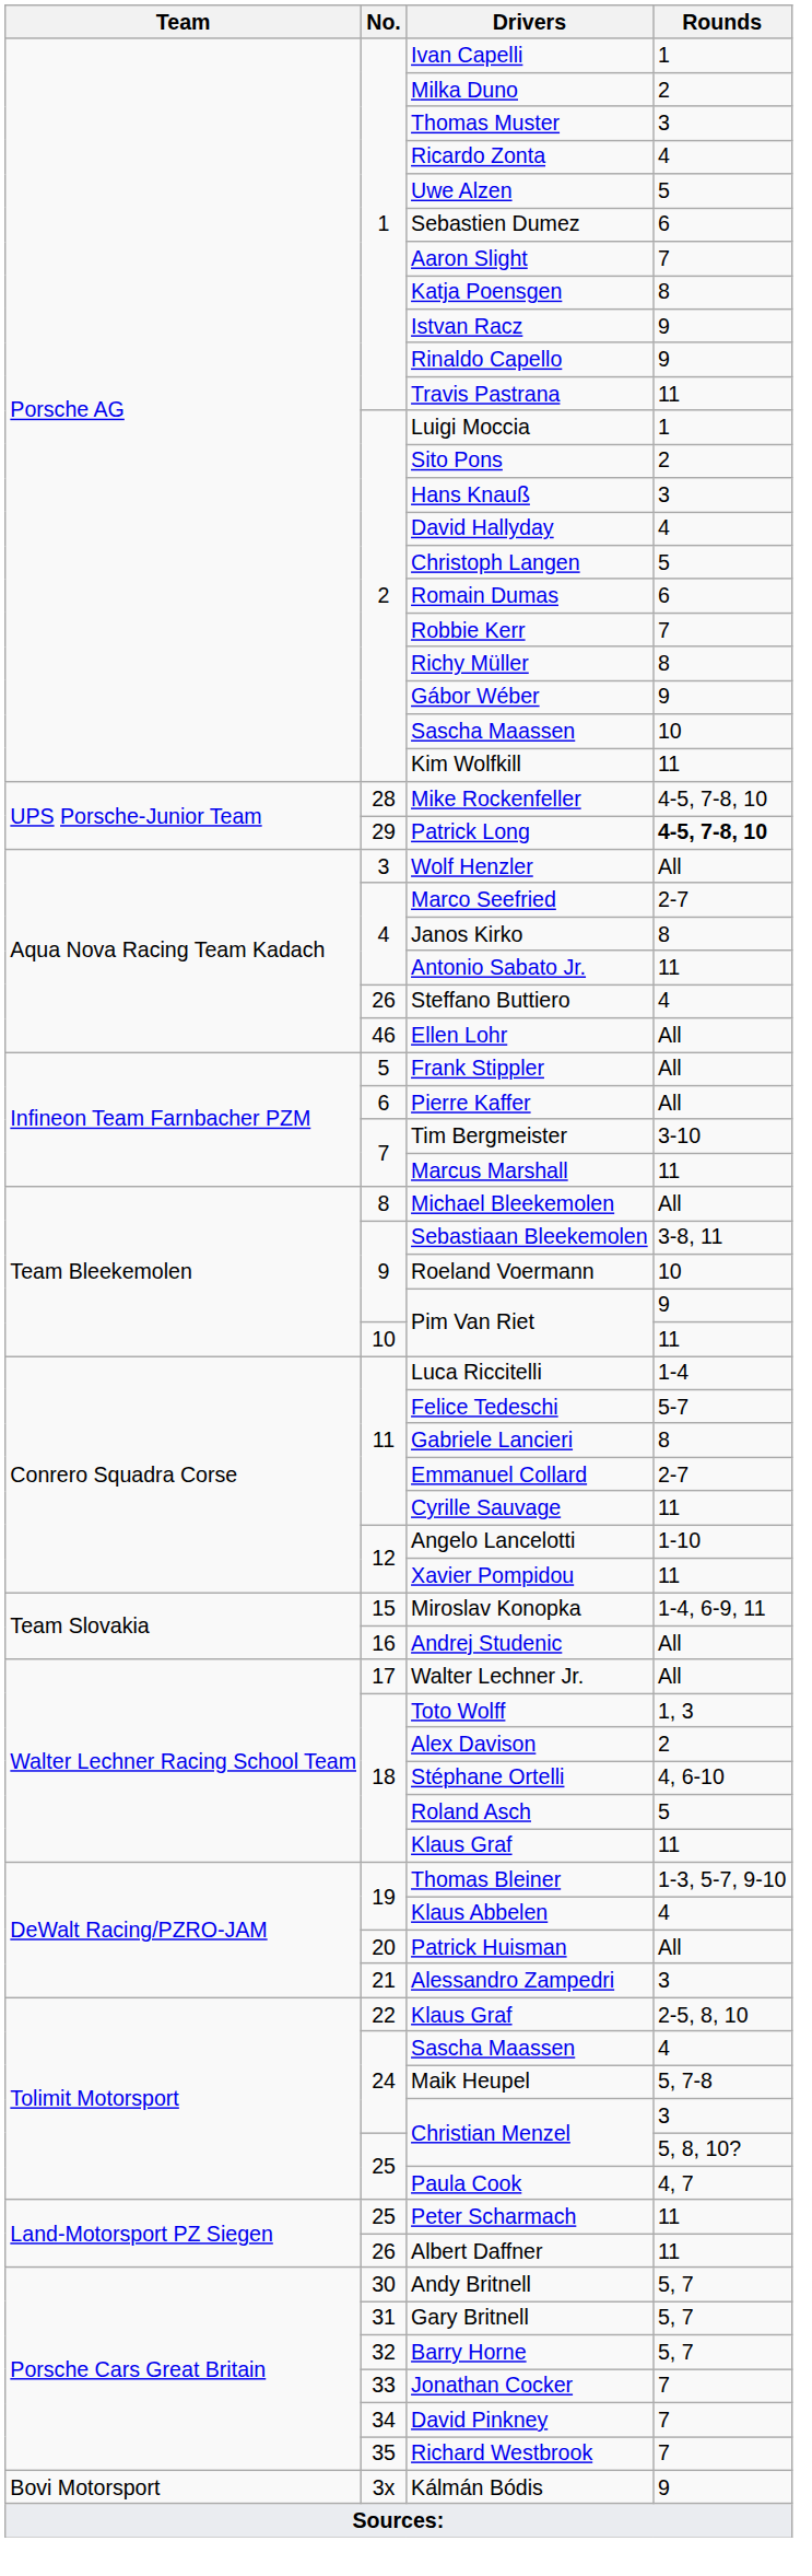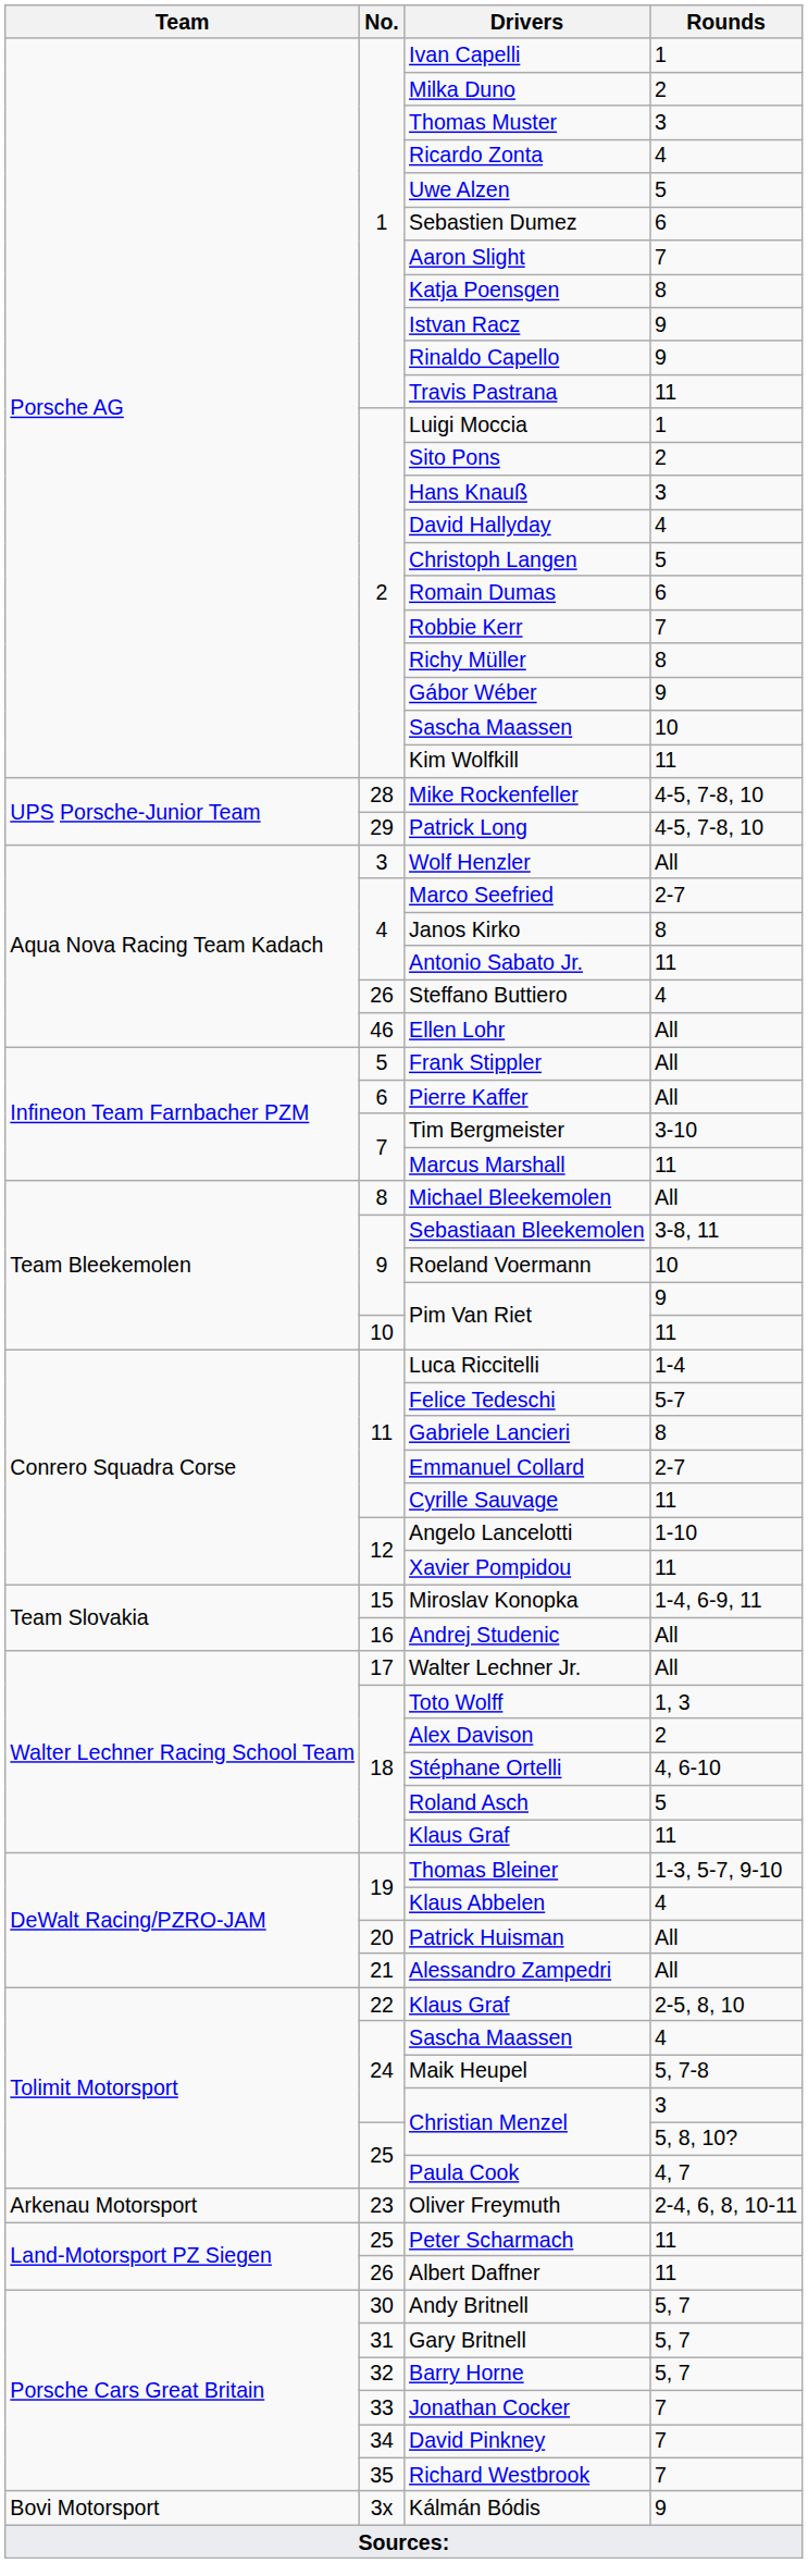 <table class="wikitable" style="font-size: 85%;">
 <tr>
 <th>Team</th>
 <th>No.</th>
 <th>Drivers</th>
 <th>Rounds</th>
 </tr>
 <tr>
 <td rowspan=22> <a href='#'>Porsche AG</a></td>
 <td rowspan=11 align="center">1</td>
 <td> <a href='#'>Ivan Capelli</a></td>
 <td>1</td>
 </tr>
 <tr>
 <td> <a href='#'>Milka Duno</a></td>
 <td>2</td>
 </tr>
 <tr>
 <td> <a href='#'>Thomas Muster</a></td>
 <td>3</td>
 </tr>
 <tr>
 <td> <a href='#'>Ricardo Zonta</a></td>
 <td>4</td>
 </tr>
 <tr>
 <td> <a href='#'>Uwe Alzen</a></td>
 <td>5</td>
 </tr>
 <tr>
 <td> Sebastien Dumez</td>
 <td>6</td>
 </tr>
 <tr>
 <td> <a href='#'>Aaron Slight</a></td>
 <td>7</td>
 </tr>
 <tr>
 <td> <a href='#'>Katja Poensgen</a></td>
 <td>8</td>
 </tr>
 <tr>
 <td> <a href='#'>Istvan Racz</a></td>
 <td>9</td>
 </tr>
 <tr>
 <td> <a href='#'>Rinaldo Capello</a></td>
 <td>9</td>
 </tr>
 <tr>
 <td> <a href='#'>Travis Pastrana</a></td>
 <td>11</td>
 </tr>
 <tr>
 <td rowspan=11 align="center">2</td>
 <td> Luigi Moccia</td>
 <td>1</td>
 </tr>
 <tr>
 <td> <a href='#'>Sito Pons</a></td>
 <td>2</td>
 </tr>
 <tr>
 <td> <a href='#'>Hans Knauß</a></td>
 <td>3</td>
 </tr>
 <tr>
 <td> <a href='#'>David Hallyday</a></td>
 <td>4</td>
 </tr>
 <tr>
 <td> <a href='#'>Christoph Langen</a></td>
 <td>5</td>
 </tr>
 <tr>
 <td> <a href='#'>Romain Dumas</a></td>
 <td>6</td>
 </tr>
 <tr>
 <td> <a href='#'>Robbie Kerr</a></td>
 <td>7</td>
 </tr>
 <tr>
 <td> <a href='#'>Richy Müller</a></td>
 <td>8</td>
 </tr>
 <tr>
 <td> <a href='#'>Gábor Wéber</a></td>
 <td>9</td>
 </tr>
 <tr>
 <td> <a href='#'>Sascha Maassen</a></td>
 <td>10</td>
 </tr>
 <tr>
 <td> Kim Wolfkill</td>
 <td>11</td>
 </tr>
 <tr>
 <td rowspan=2> <a href='#'>UPS</a> <a href='#'>Porsche-Junior Team</a></td>
 <td align="center">28</td>
 <td> <a href='#'>Mike Rockenfeller</a></td>
 <td>4-5, 7-8, 10</td>
 </tr>
 <tr>
 <td align="center">29</td>
 <td> <a href='#'>Patrick Long</a></td>
-<td><strong>4-5, 7-8, 10</strong></td>
+<td>4-5, 7-8, 10</td>
 </tr>
 <tr>
 <td rowspan=6> Aqua Nova Racing Team Kadach</td>
 <td align="center">3</td>
 <td> <a href='#'>Wolf Henzler</a></td>
 <td>All</td>
 </tr>
 <tr>
 <td rowspan=3 align="center">4</td>
 <td> <a href='#'>Marco Seefried</a></td>
 <td>2-7</td>
 </tr>
 <tr>
 <td> Janos Kirko</td>
 <td>8</td>
 </tr>
 <tr>
 <td> <a href='#'>Antonio Sabato Jr.</a></td>
 <td>11</td>
 </tr>
 <tr>
 <td align="center">26</td>
 <td> Steffano Buttiero</td>
 <td>4</td>
 </tr>
 <tr>
 <td align="center">46</td>
 <td> <a href='#'>Ellen Lohr</a></td>
 <td>All</td>
 </tr>
 <tr>
 <td rowspan=4> <a href='#'>Infineon Team Farnbacher PZM</a></td>
 <td align="center">5</td>
 <td> <a href='#'>Frank Stippler</a></td>
 <td>All</td>
 </tr>
 <tr>
 <td align="center">6</td>
 <td> <a href='#'>Pierre Kaffer</a></td>
 <td>All</td>
 </tr>
 <tr>
 <td rowspan=2 align="center">7</td>
 <td> Tim Bergmeister</td>
 <td>3-10</td>
 </tr>
 <tr>
 <td> <a href='#'>Marcus Marshall</a></td>
 <td>11</td>
 </tr>
 <tr>
 <td rowspan=5> Team Bleekemolen</td>
 <td align="center">8</td>
 <td> <a href='#'>Michael Bleekemolen</a></td>
 <td>All</td>
 </tr>
 <tr>
 <td rowspan=3 align="center">9</td>
 <td> <a href='#'>Sebastiaan Bleekemolen</a></td>
 <td>3-8, 11</td>
 </tr>
 <tr>
 <td> Roeland Voermann</td>
 <td>10</td>
 </tr>
 <tr>
 <td rowspan=2> Pim Van Riet</td>
 <td>9</td>
 </tr>
 <tr>
 <td align="center">10</td>
 <td>11</td>
 </tr>
 <tr>
 <td rowspan=7> Conrero Squadra Corse</td>
 <td rowspan=5 align="center">11</td>
 <td> Luca Riccitelli</td>
 <td>1-4</td>
 </tr>
 <tr>
 <td> <a href='#'>Felice Tedeschi</a></td>
 <td>5-7</td>
 </tr>
 <tr>
 <td> <a href='#'>Gabriele Lancieri</a></td>
 <td>8</td>
 </tr>
 <tr>
 <td> <a href='#'>Emmanuel Collard</a></td>
 <td>2-7</td>
 </tr>
 <tr>
 <td> <a href='#'>Cyrille Sauvage</a></td>
 <td>11</td>
 </tr>
 <tr>
 <td rowspan=2 align="center">12</td>
 <td> Angelo Lancelotti</td>
 <td>1-10</td>
 </tr>
 <tr>
 <td> <a href='#'>Xavier Pompidou</a></td>
 <td>11</td>
 </tr>
 <tr>
 <td rowspan=2> Team Slovakia</td>
 <td align="center">15</td>
 <td> Miroslav Konopka</td>
 <td>1-4, 6-9, 11</td>
 </tr>
 <tr>
 <td align="center">16</td>
 <td> <a href='#'>Andrej Studenic</a></td>
 <td>All</td>
 </tr>
 <tr>
 <td rowspan=6> <a href='#'>Walter Lechner Racing School Team</a></td>
 <td align="center">17</td>
 <td> Walter Lechner Jr.</td>
 <td>All</td>
 </tr>
 <tr>
 <td rowspan=5 align="center">18</td>
 <td> <a href='#'>Toto Wolff</a></td>
 <td>1, 3</td>
 </tr>
 <tr>
 <td> <a href='#'>Alex Davison</a></td>
 <td>2</td>
 </tr>
 <tr>
 <td> <a href='#'>Stéphane Ortelli</a></td>
 <td>4, 6-10</td>
 </tr>
 <tr>
 <td> <a href='#'>Roland Asch</a></td>
 <td>5</td>
 </tr>
 <tr>
 <td> <a href='#'>Klaus Graf</a></td>
 <td>11</td>
 </tr>
 <tr>
 <td rowspan=4> <a href='#'>DeWalt Racing/PZRO-JAM</a></td>
 <td rowspan=2 align="center">19</td>
 <td> <a href='#'>Thomas Bleiner</a></td>
 <td>1-3, 5-7, 9-10</td>
 </tr>
 <tr>
 <td> <a href='#'>Klaus Abbelen</a></td>
 <td>4</td>
 </tr>
 <tr>
 <td align="center">20</td>
 <td> <a href='#'>Patrick Huisman</a></td>
 <td>All</td>
 </tr>
 <tr>
 <td align="center">21</td>
 <td> <a href='#'>Alessandro Zampedri</a></td>
-<td>3</td>
+<td>All</td>
 </tr>
 <tr>
 <td rowspan=6> <a href='#'>Tolimit Motorsport</a></td>
 <td align="center">22</td>
 <td> <a href='#'>Klaus Graf</a></td>
 <td>2-5, 8, 10</td>
 </tr>
 <tr>
 <td rowspan=3 align="center">24</td>
 <td> <a href='#'>Sascha Maassen</a></td>
 <td>4</td>
 </tr>
 <tr>
 <td> Maik Heupel</td>
 <td>5, 7-8</td>
 </tr>
 <tr>
 <td rowspan=2> <a href='#'>Christian Menzel</a></td>
 <td>3</td>
 </tr>
 <tr>
 <td rowspan=2 align="center">25</td>
 <td>5, 8, 10?</td>
 </tr>
 <tr>
 <td> <a href='#'>Paula Cook</a></td>
 <td>4, 7</td>
+</tr>
+<tr>
+<td rowspan=1> Arkenau Motorsport</td>
+<td align="center">23</td>
+<td> Oliver Freymuth</td>
+<td>2-4, 6, 8, 10-11</td>
 </tr>
 <tr>
 <td rowspan=2> <a href='#'>Land-Motorsport PZ Siegen</a></td>
 <td align="center">25</td>
 <td> <a href='#'>Peter Scharmach</a></td>
 <td>11</td>
 </tr>
 <tr>
 <td align="center">26</td>
 <td> Albert Daffner</td>
 <td>11</td>
 </tr>
 <tr>
 <td rowspan=6> <a href='#'>Porsche Cars Great Britain</a></td>
 <td align="center">30</td>
 <td> Andy Britnell</td>
 <td>5, 7</td>
 </tr>
 <tr>
 <td align="center">31</td>
 <td> Gary Britnell</td>
 <td>5, 7</td>
 </tr>
 <tr>
 <td align="center">32</td>
 <td> <a href='#'>Barry Horne</a></td>
 <td>5, 7</td>
 </tr>
 <tr>
 <td align="center">33</td>
 <td> <a href='#'>Jonathan Cocker</a></td>
 <td>7</td>
 </tr>
 <tr>
 <td align="center">34</td>
 <td> <a href='#'>David Pinkney</a></td>
 <td>7</td>
 </tr>
 <tr>
 <td align="center">35</td>
 <td> <a href='#'>Richard Westbrook</a></td>
 <td>7</td>
 </tr>
 <tr>
 <td rowspan=1> Bovi Motorsport</td>
 <td align="center">3x</td>
 <td> Kálmán Bódis</td>
 <td>9</td>
 </tr>
 <tr class="sortbottom">
 <td colspan="4" style="background-color:#EAECF0;text-align:center"><strong>Sources:</strong></td>
 </tr>
 </table>
